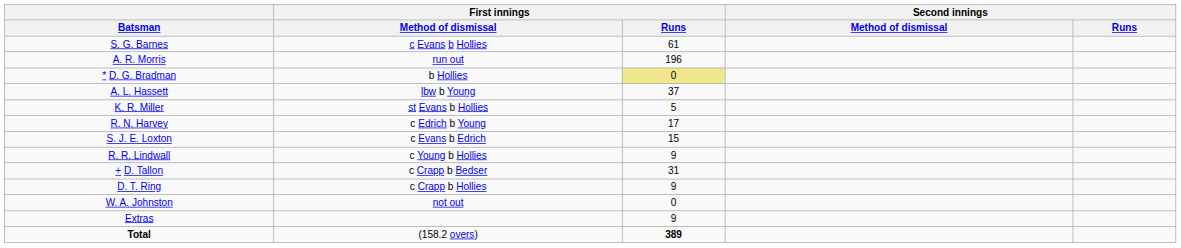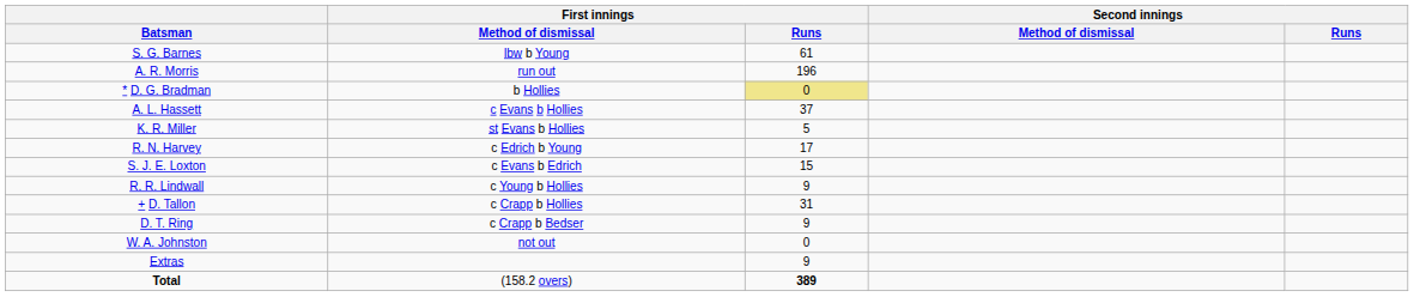 <table class="wikitable" style="font-size: 85%; text-align: center; width: 100%;">
 <tr>
 <th colspan="1"></th>
 <th colspan="2">First innings</th>
 <th colspan="2">Second innings</th>
 </tr>
 <tr>
 <th><a href='#'>Batsman</a></th>
 <th><a href='#'>Method of dismissal</a></th>
 <th><a href='#'>Runs</a></th>
 <th><a href='#'>Method of dismissal</a></th>
 <th><a href='#'>Runs</a></th>
 </tr>
 <tr>
 <td><a href='#'>S. G. Barnes</a></td>
-<td><a href='#'>c</a> <a href='#'>Evans</a> <a href='#'>b</a> <a href='#'>Hollies</a></td>
+<td><a href='#'>lbw</a> b <a href='#'>Young</a></td>
 <td>61</td>
 <td></td>
 <td></td>
 </tr>
 <tr>
 <td><a href='#'>A. R. Morris</a></td>
 <td><a href='#'>run out</a></td>
 <td>196</td>
 <td></td>
 <td></td>
 </tr>
 <tr>
 <td><a href='#'>*</a> <a href='#'>D. G. Bradman</a></td>
 <td>b <a href='#'>Hollies</a></td>
 <td style="background: khaki;">0</td>
 <td></td>
 <td></td>
 </tr>
 <tr>
 <td><a href='#'>A. L. Hassett</a></td>
-<td><a href='#'>lbw</a> b <a href='#'>Young</a></td>
+<td><a href='#'>c</a> <a href='#'>Evans</a> <a href='#'>b</a> <a href='#'>Hollies</a></td>
 <td>37</td>
 <td></td>
 <td></td>
 </tr>
 <tr>
 <td><a href='#'>K. R. Miller</a></td>
 <td><a href='#'>st</a> <a href='#'>Evans</a> b <a href='#'>Hollies</a></td>
 <td>5</td>
 <td></td>
 <td></td>
 </tr>
 <tr>
 <td><a href='#'>R. N. Harvey</a></td>
 <td>c <a href='#'>Edrich</a> b <a href='#'>Young</a></td>
 <td>17</td>
 <td></td>
 <td></td>
 </tr>
 <tr>
 <td><a href='#'>S. J. E. Loxton</a></td>
 <td>c <a href='#'>Evans</a> b <a href='#'>Edrich</a></td>
 <td>15</td>
 <td></td>
 <td></td>
 </tr>
 <tr>
 <td><a href='#'>R. R. Lindwall</a></td>
 <td>c <a href='#'>Young</a> b <a href='#'>Hollies</a></td>
 <td>9</td>
 <td></td>
 <td></td>
 </tr>
 <tr>
 <td><a href='#'>+</a> <a href='#'>D. Tallon</a></td>
-<td>c <a href='#'>Crapp</a> b <a href='#'>Bedser</a></td>
+<td>c <a href='#'>Crapp</a> b <a href='#'>Hollies</a></td>
 <td>31</td>
 <td></td>
 <td></td>
 </tr>
 <tr>
 <td><a href='#'>D. T. Ring</a></td>
-<td>c <a href='#'>Crapp</a> b <a href='#'>Hollies</a></td>
+<td>c <a href='#'>Crapp</a> b <a href='#'>Bedser</a></td>
 <td>9</td>
 <td></td>
 <td></td>
 </tr>
 <tr>
 <td><a href='#'>W. A. Johnston</a></td>
 <td><a href='#'>not out</a></td>
 <td>0</td>
 <td></td>
 <td></td>
 </tr>
 <tr>
 <td><a href='#'>Extras</a></td>
 <td></td>
 <td>9</td>
 <td></td>
 <td></td>
 </tr>
 <tr>
 <td><strong>Total</strong></td>
 <td>(158.2 <a href='#'>overs</a>)</td>
 <td><strong>389</strong></td>
 <td></td>
 <td></td>
 </tr>
 </table>
